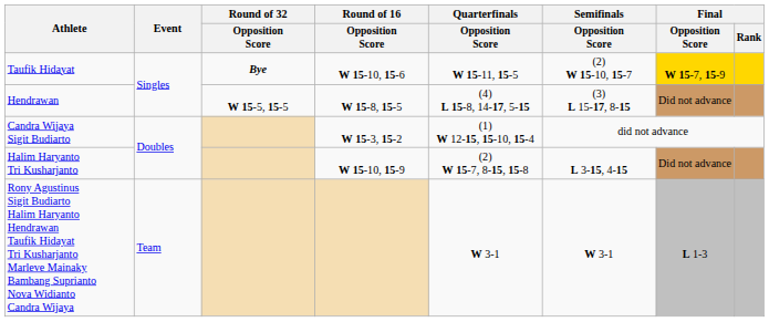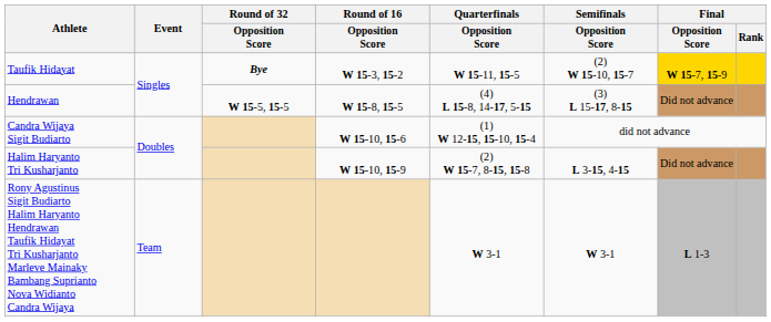 <table class="wikitable" style="font-size:90%; text-align:center">
 <tr>
 <th width="160" rowspan="2">Athlete</th>
 <th width="80" rowspan="2">Event</th>
 <th width="140">Round of 32</th>
 <th width="140">Round of 16</th>
 <th width="140">Quarterfinals</th>
 <th width="140">Semifinals</th>
 <th width="110" colspan="2">Final</th>
 </tr>
 <tr style="font-size:95%">
 <th>Opposition<br>Score</th>
 <th>Opposition<br>Score</th>
 <th>Opposition<br>Score</th>
 <th>Opposition<br>Score</th>
 <th>Opposition<br>Score</th>
 <th>Rank</th>
 </tr>
 <tr>
 <td align=left><a href='#'>Taufik Hidayat</a></td>
 <td align=left rowspan=2><a href='#'>Singles</a></td>
 <td align="center"><strong><em>Bye</em></strong></td>
-<td align="center"> <br> <strong>W</strong> <strong>15</strong>-10, <strong>15</strong>-6</td>
+<td align="center"> <br> <strong>W</strong> <strong>15</strong>-3, <strong>15</strong>-2</td>
 <td align="center"> <br> <strong>W</strong> <strong>15</strong>-11, <strong>15</strong>-5</td>
 <td align="center">(2)  <br> <strong>W</strong> <strong>15</strong>-10, <strong>15</strong>-7</td>
 <td align="center" bgcolor="gold"> <br> <strong>W</strong> <strong>15</strong>-7, <strong>15</strong>-9</td>
 <td bgcolor="gold"></td>
 </tr>
 <tr>
 <td align=left><a href='#'>Hendrawan</a></td>
 <td align="center"> <br> <strong>W</strong> <strong>15</strong>-5, <strong>15</strong>-5</td>
 <td align="center"> <br> <strong>W</strong> <strong>15</strong>-8, <strong>15</strong>-5</td>
 <td align="center">(4)  <br> <strong>L</strong> <strong>15</strong>-8, 14-<strong>17</strong>, 5-<strong>15</strong></td>
 <td align="center">(3)  <br> <strong>L</strong> 15-<strong>17</strong>, 8-<strong>15</strong></td>
 <td align="center" bgcolor=cc9966>Did not advance</td>
 <td bgcolor=cc9966></td>
 </tr>
 <tr>
 <td align=left><a href='#'>Candra Wijaya</a> <br> <a href='#'>Sigit Budiarto</a></td>
 <td align=left rowspan=2><a href='#'>Doubles</a></td>
 <td bgcolor=wheat></td>
-<td align="center"> <br> <strong>W</strong> <strong>15</strong>-3, <strong>15</strong>-2</td>
+<td align="center"> <br> <strong>W</strong> <strong>15</strong>-10, <strong>15</strong>-6</td>
 <td align="center">(1)  <br> <strong>W</strong> 12-<strong>15</strong>, <strong>15</strong>-10, <strong>15</strong>-4</td>
 <td align="center" colspan=3>did not advance</td>
 </tr>
 <tr>
 <td align=left><a href='#'>Halim Haryanto</a> <br> <a href='#'>Tri Kusharjanto</a></td>
 <td bgcolor=wheat></td>
 <td align="center"> <br> <strong>W</strong> <strong>15</strong>-10, <strong>15</strong>-9</td>
 <td align="center">(2)  <br> <strong>W</strong> <strong>15</strong>-7, 8-<strong>15</strong>, <strong>15</strong>-8</td>
 <td align="center"> <br> <strong>L</strong> 3-<strong>15</strong>, 4-<strong>15</strong></td>
 <td align="center" bgcolor=cc9966>Did not advance</td>
 <td bgcolor=cc9966></td>
 </tr>
 <tr>
 <td align=left><a href='#'>Rony Agustinus</a><br><a href='#'>Sigit Budiarto</a><br><a href='#'>Halim Haryanto</a><br><a href='#'>Hendrawan</a><br><a href='#'>Taufik Hidayat</a><br><a href='#'>Tri Kusharjanto</a><br><a href='#'>Marleve Mainaky</a><br><a href='#'>Bambang Suprianto</a><br><a href='#'>Nova Widianto</a><br><a href='#'>Candra Wijaya</a></td>
 <td align=left rowspan=2><a href='#'>Team</a></td>
 <td bgcolor=wheat></td>
 <td bgcolor=wheat></td>
 <td> <br><strong>W</strong> 3-1</td>
 <td> <br><strong>W</strong> 3-1</td>
 <td align="center" bgcolor="silver"> <br><strong>L</strong> 1-3</td>
 <td bgcolor="silver"></td>
 </tr>
 </table>
